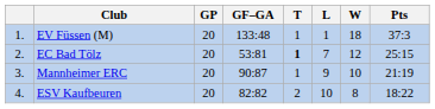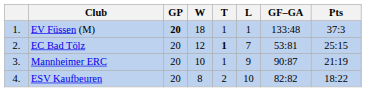 <table class="wikitable">
 <tr>
 <th width="30"></th>
 <th width="200">Club</th>
 <th width="30">GP</th>
-<th width="70">GF–GA</th>
+<th width="30">W</th>
 <th width="30">T</th>
 <th width="30">L</th>
-<th width="30">W</th>
+<th width="70">GF–GA</th>
 <th width="70">Pts</th>
 </tr>
 <tr bgcolor="#BCD2EE" align="center">
 <td>1.</td>
 <td align="left"><a href='#'>EV Füssen</a> (M)</td>
-<td>20</td>
-<td>133:48</td>
+<td><strong>20</strong></td>
+<td>18</td>
 <td>1</td>
 <td>1</td>
-<td>18</td>
+<td>133:48</td>
 <td>37:3</td>
 </tr>
 <tr bgcolor=#BCD2EE align="center">
 <td>2.</td>
 <td align="left"><a href='#'>EC Bad Tölz</a></td>
 <td>20</td>
-<td>53:81</td>
+<td>12</td>
 <td><strong>1</strong></td>
 <td>7</td>
-<td>12</td>
+<td>53:81</td>
 <td>25:15</td>
 </tr>
 <tr bgcolor=#BCD2EE align="center">
 <td>3.</td>
 <td align="left"><a href='#'>Mannheimer ERC</a></td>
 <td>20</td>
-<td>90:87</td>
+<td>10</td>
 <td>1</td>
 <td>9</td>
-<td>10</td>
+<td>90:87</td>
 <td>21:19</td>
 </tr>
 <tr bgcolor=#BCD2EE align="center">
 <td>4.</td>
 <td align="left"><a href='#'>ESV Kaufbeuren</a></td>
 <td>20</td>
-<td>82:82</td>
+<td>8</td>
 <td>2</td>
 <td>10</td>
-<td>8</td>
+<td>82:82</td>
 <td>18:22</td>
 </tr>
 </table>
